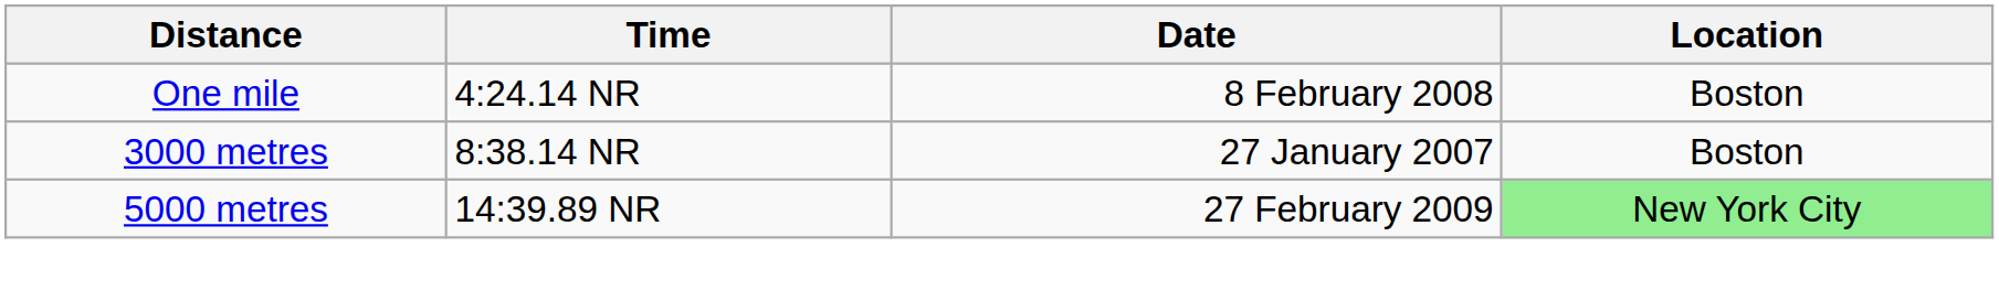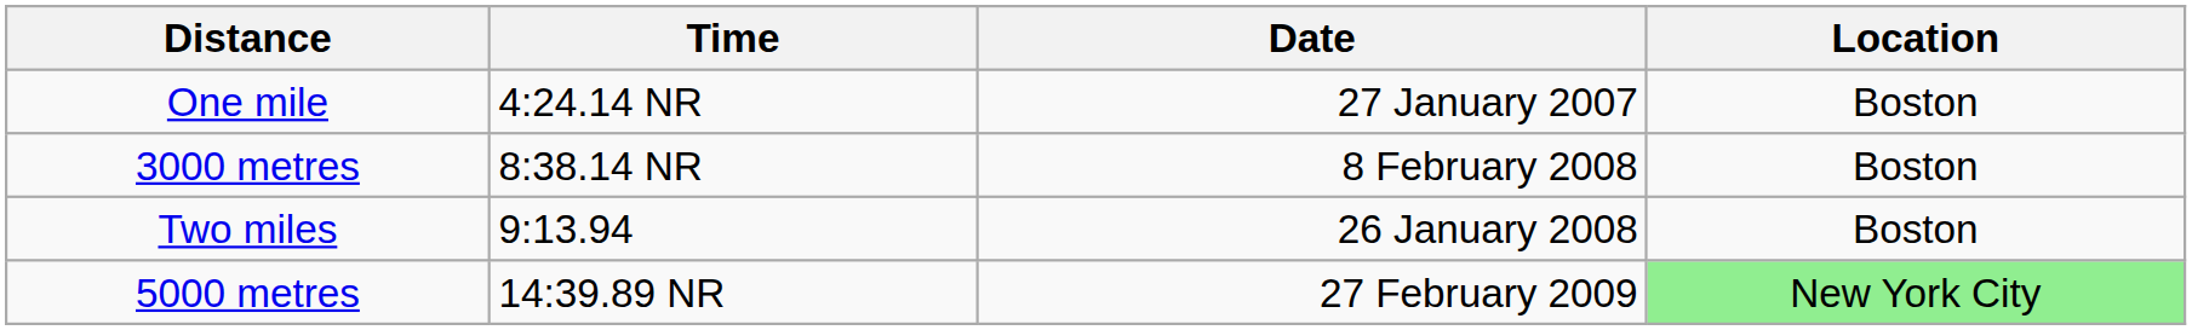 <table class="wikitable" style=" text-align:center; font-size:95%;" width="65%">
 <tr>
 <th>Distance</th>
 <th>Time</th>
 <th>Date</th>
 <th>Location</th>
 </tr>
 <tr>
 <td><a href='#'>One mile</a></td>
 <td align=left>4:24.14 NR</td>
-<td align=right>8 February 2008</td>
+<td align=right>27 January 2007</td>
 <td>Boston</td>
 </tr>
 <tr>
 <td><a href='#'>3000 metres</a></td>
 <td align=left>8:38.14 NR</td>
-<td align=right>27 January 2007</td>
+<td align=right>8 February 2008</td>
+<td>Boston</td>
+</tr>
+<tr>
+<td><a href='#'>Two miles</a></td>
+<td align=left>9:13.94</td>
+<td align=right>26 January 2008</td>
 <td>Boston</td>
 </tr>
 <tr>
 <td><a href='#'>5000 metres</a></td>
 <td align=left>14:39.89 NR</td>
 <td align=right>27 February 2009</td>
 <td style="background: lightgreen;">New York City</td>
 </tr>
 </table>
